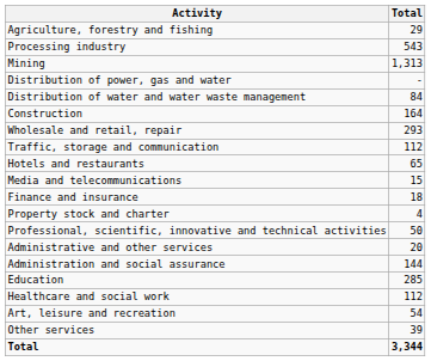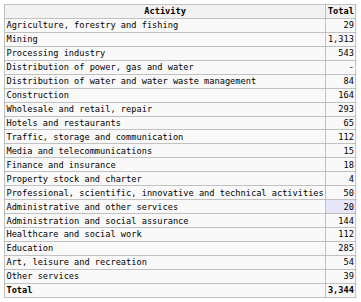 <table class="wikitable sortable" style="font-size:95%;">
 <tr>
 <th>Activity</th>
 <th>Total</th>
 </tr>
 <tr>
 <td>Agriculture, forestry and fishing</td>
 <td align="right">29</td>
 </tr>
 <tr>
+<td>Mining</td>
+<td align="right">1,313</td>
+</tr>
+<tr>
 <td>Processing industry</td>
 <td align="right">543</td>
-</tr>
-<tr>
-<td>Mining</td>
-<td align="right">1,313</td>
 </tr>
 <tr>
 <td>Distribution of power, gas and water</td>
 <td align="right">-</td>
 </tr>
 <tr>
 <td>Distribution of water and water waste management</td>
 <td align="right">84</td>
 </tr>
 <tr>
 <td>Construction</td>
 <td align="right">164</td>
 </tr>
 <tr>
 <td>Wholesale and retail, repair</td>
 <td align="right">293</td>
 </tr>
 <tr>
+<td>Hotels and restaurants</td>
+<td align="right">65</td>
+</tr>
+<tr>
 <td>Traffic, storage and communication</td>
 <td align="right">112</td>
-</tr>
-<tr>
-<td>Hotels and restaurants</td>
-<td align="right">65</td>
 </tr>
 <tr>
 <td>Media and telecommunications</td>
 <td align="right">15</td>
 </tr>
 <tr>
 <td>Finance and insurance</td>
 <td align="right">18</td>
 </tr>
 <tr>
 <td>Property stock and charter</td>
 <td align="right">4</td>
 </tr>
 <tr>
 <td>Professional, scientific, innovative and technical activities</td>
 <td align="right">50</td>
 </tr>
 <tr>
 <td>Administrative and other services</td>
-<td align="right">20</td>
+<td align="right" style="background: lavender;">20</td>
 </tr>
 <tr>
 <td>Administration and social assurance</td>
 <td align="right">144</td>
 </tr>
 <tr>
+<td>Healthcare and social work</td>
+<td align="right">112</td>
+</tr>
+<tr>
 <td>Education</td>
 <td align="right">285</td>
-</tr>
-<tr>
-<td>Healthcare and social work</td>
-<td align="right">112</td>
 </tr>
 <tr>
 <td>Art, leisure and recreation</td>
 <td align="right">54</td>
 </tr>
 <tr>
 <td>Other services</td>
 <td align="right">39</td>
 </tr>
 <tr class="sortbottom">
 <td><strong>Total</strong></td>
 <td align="right"><strong>3,344</strong></td>
 </tr>
 </table>
